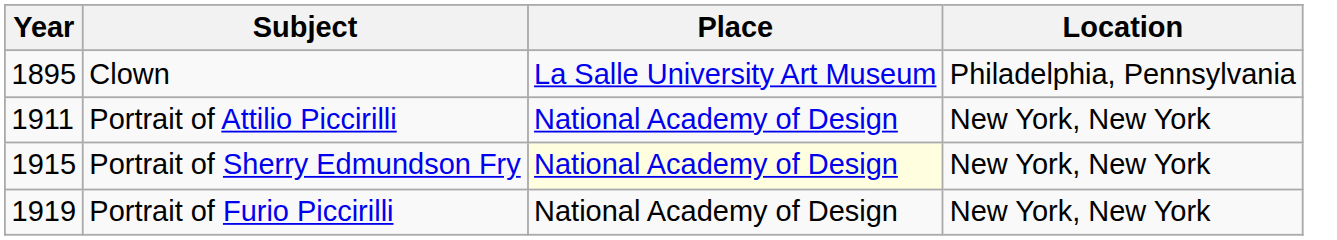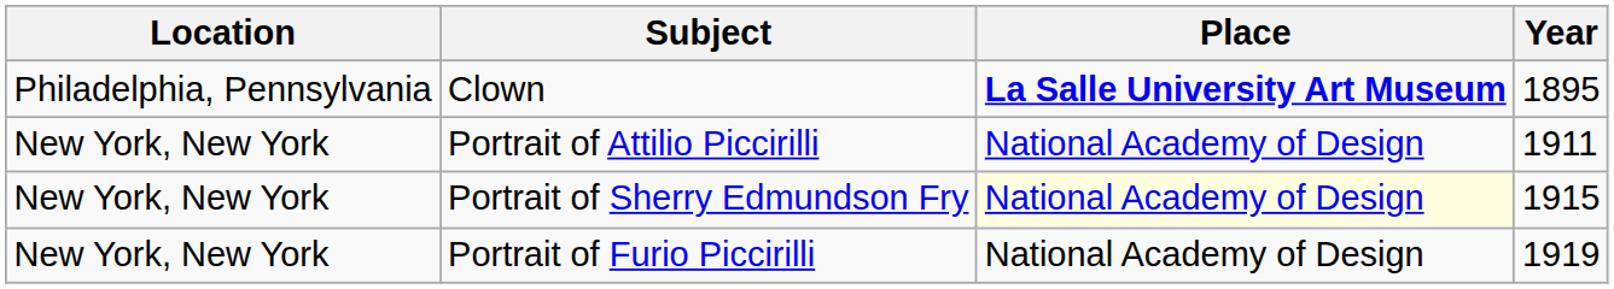 <table class="wikitable sortable">
 <tr>
-<th>Year</th>
+<th>Location</th>
 <th>Subject</th>
 <th>Place</th>
-<th>Location</th>
+<th>Year</th>
 </tr>
 <tr>
+<td>Philadelphia, Pennsylvania</td>
+<td>Clown</td>
+<td><strong><a href='#'>La Salle University Art Museum</a></strong></td>
 <td>1895</td>
-<td>Clown</td>
-<td><a href='#'>La Salle University Art Museum</a></td>
-<td>Philadelphia, Pennsylvania</td>
 </tr>
 <tr>
-<td>1911</td>
+<td>New York, New York</td>
 <td>Portrait of <a href='#'>Attilio Piccirilli</a></td>
 <td><a href='#'>National Academy of Design</a></td>
-<td>New York, New York</td>
+<td>1911</td>
 </tr>
 <tr>
-<td>1915</td>
+<td>New York, New York</td>
 <td>Portrait of <a href='#'>Sherry Edmundson Fry</a></td>
 <td style="background: lightyellow;"><a href='#'>National Academy of Design</a></td>
-<td>New York, New York</td>
+<td>1915</td>
 </tr>
 <tr>
-<td>1919</td>
+<td>New York, New York</td>
 <td>Portrait of <a href='#'>Furio Piccirilli</a></td>
 <td>National Academy of Design</td>
-<td>New York, New York</td>
+<td>1919</td>
 </tr>
 </table>
